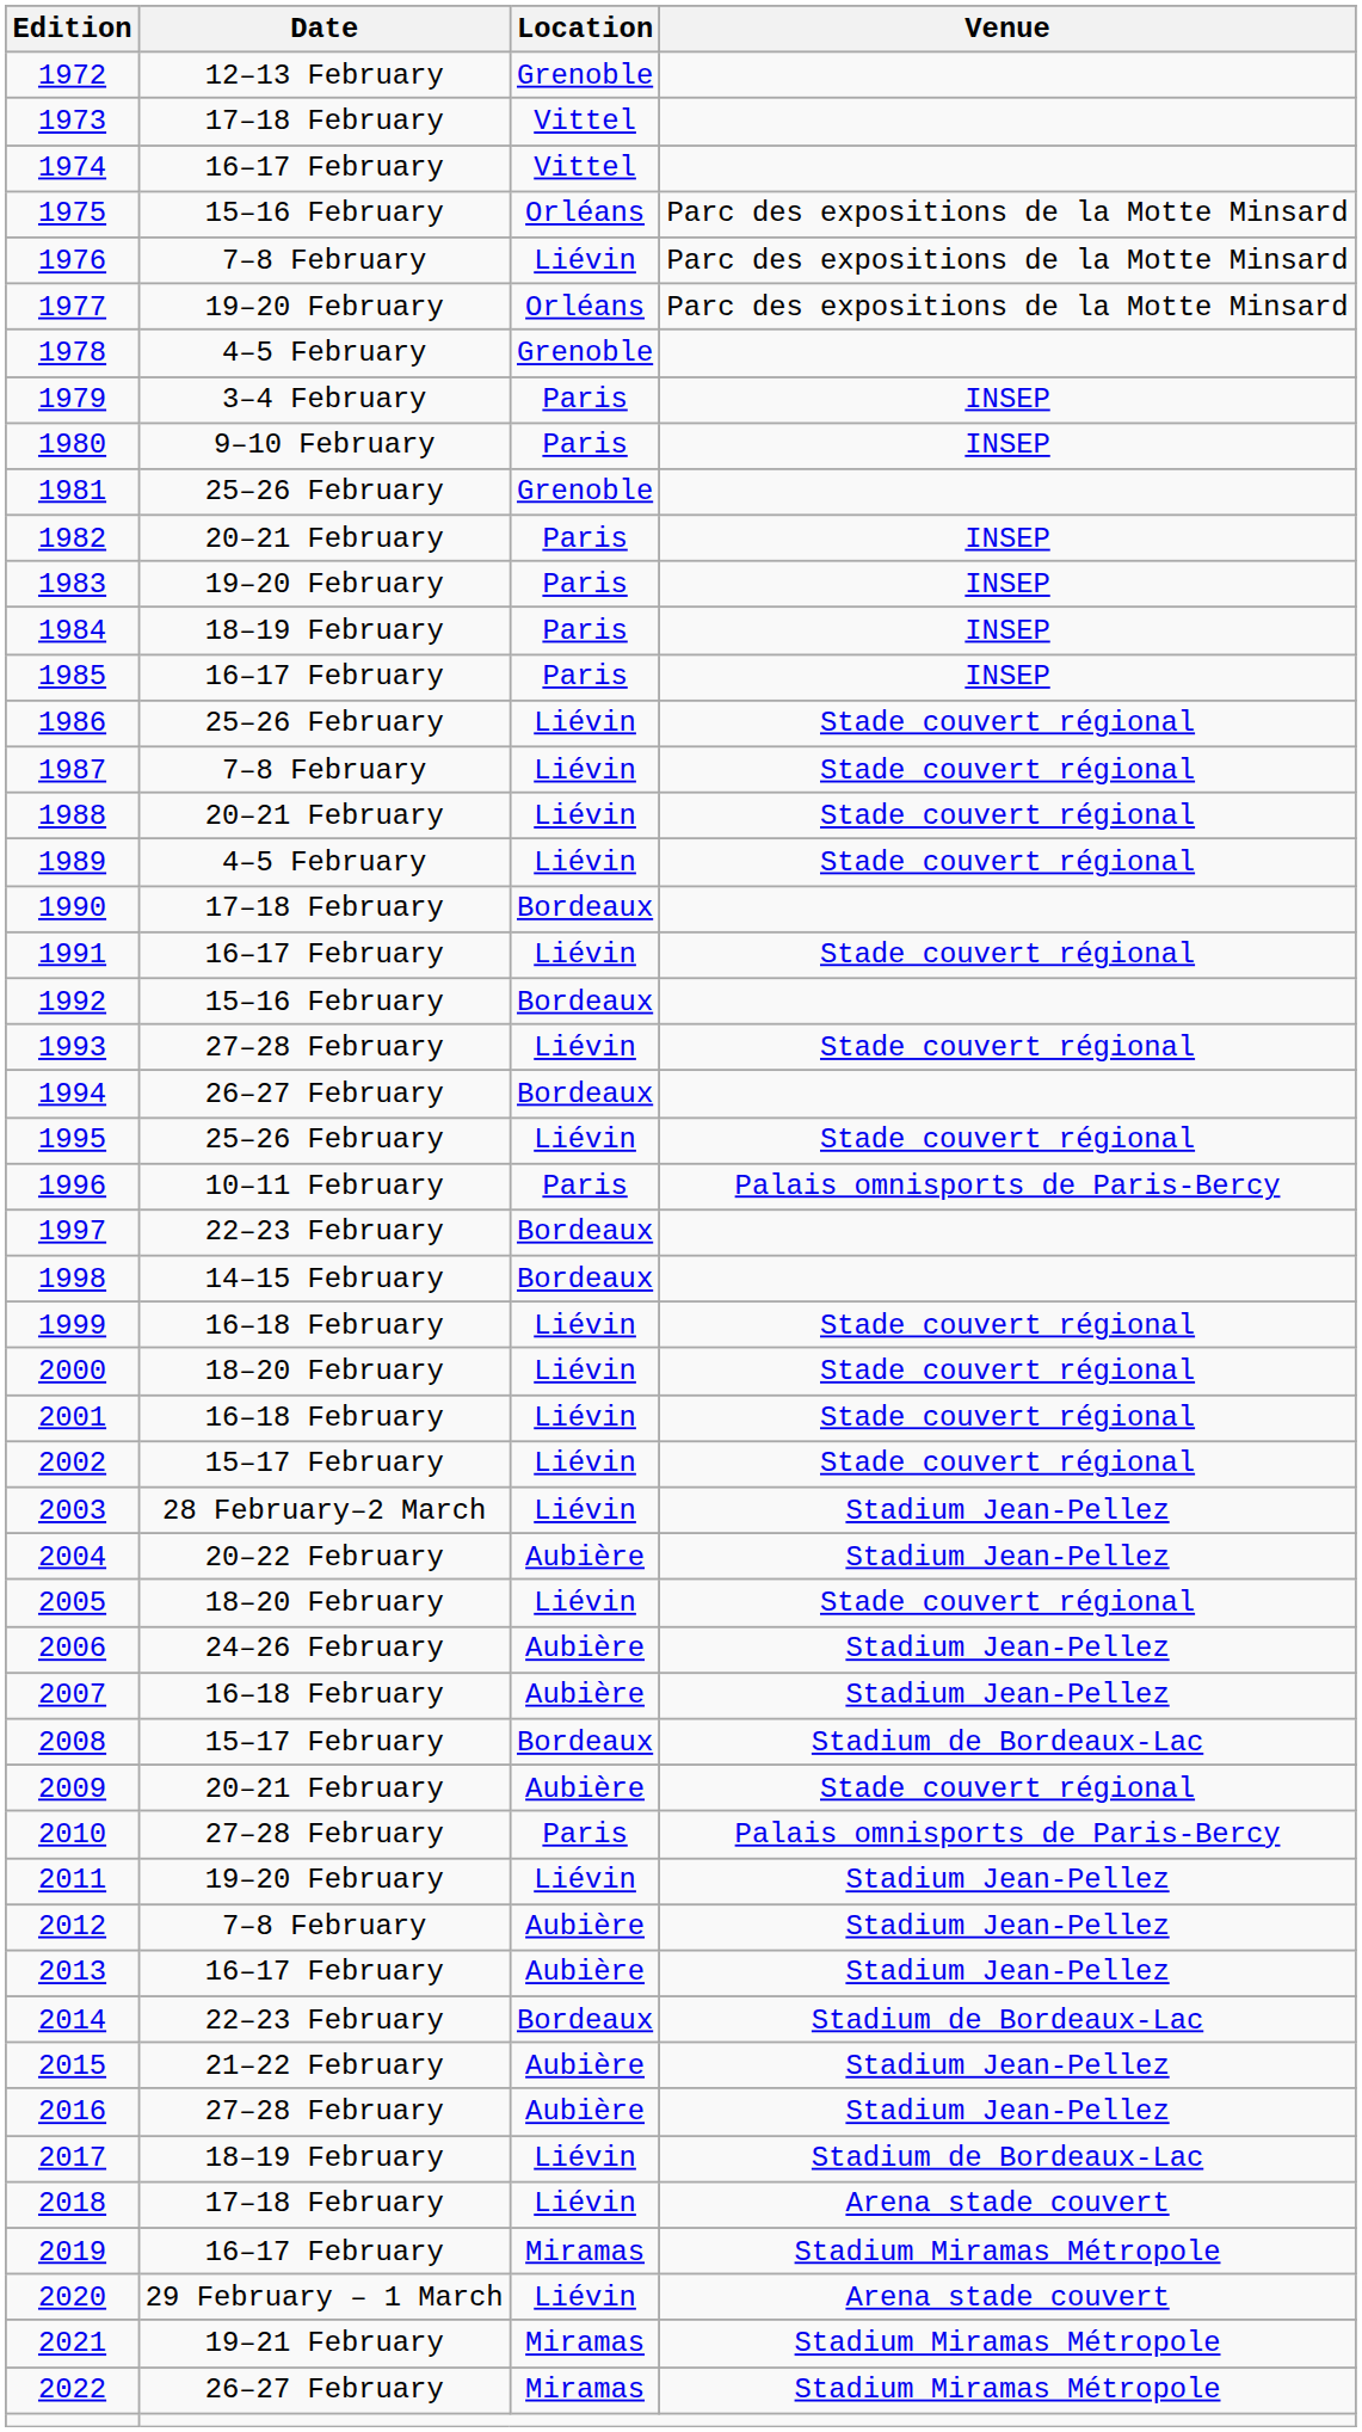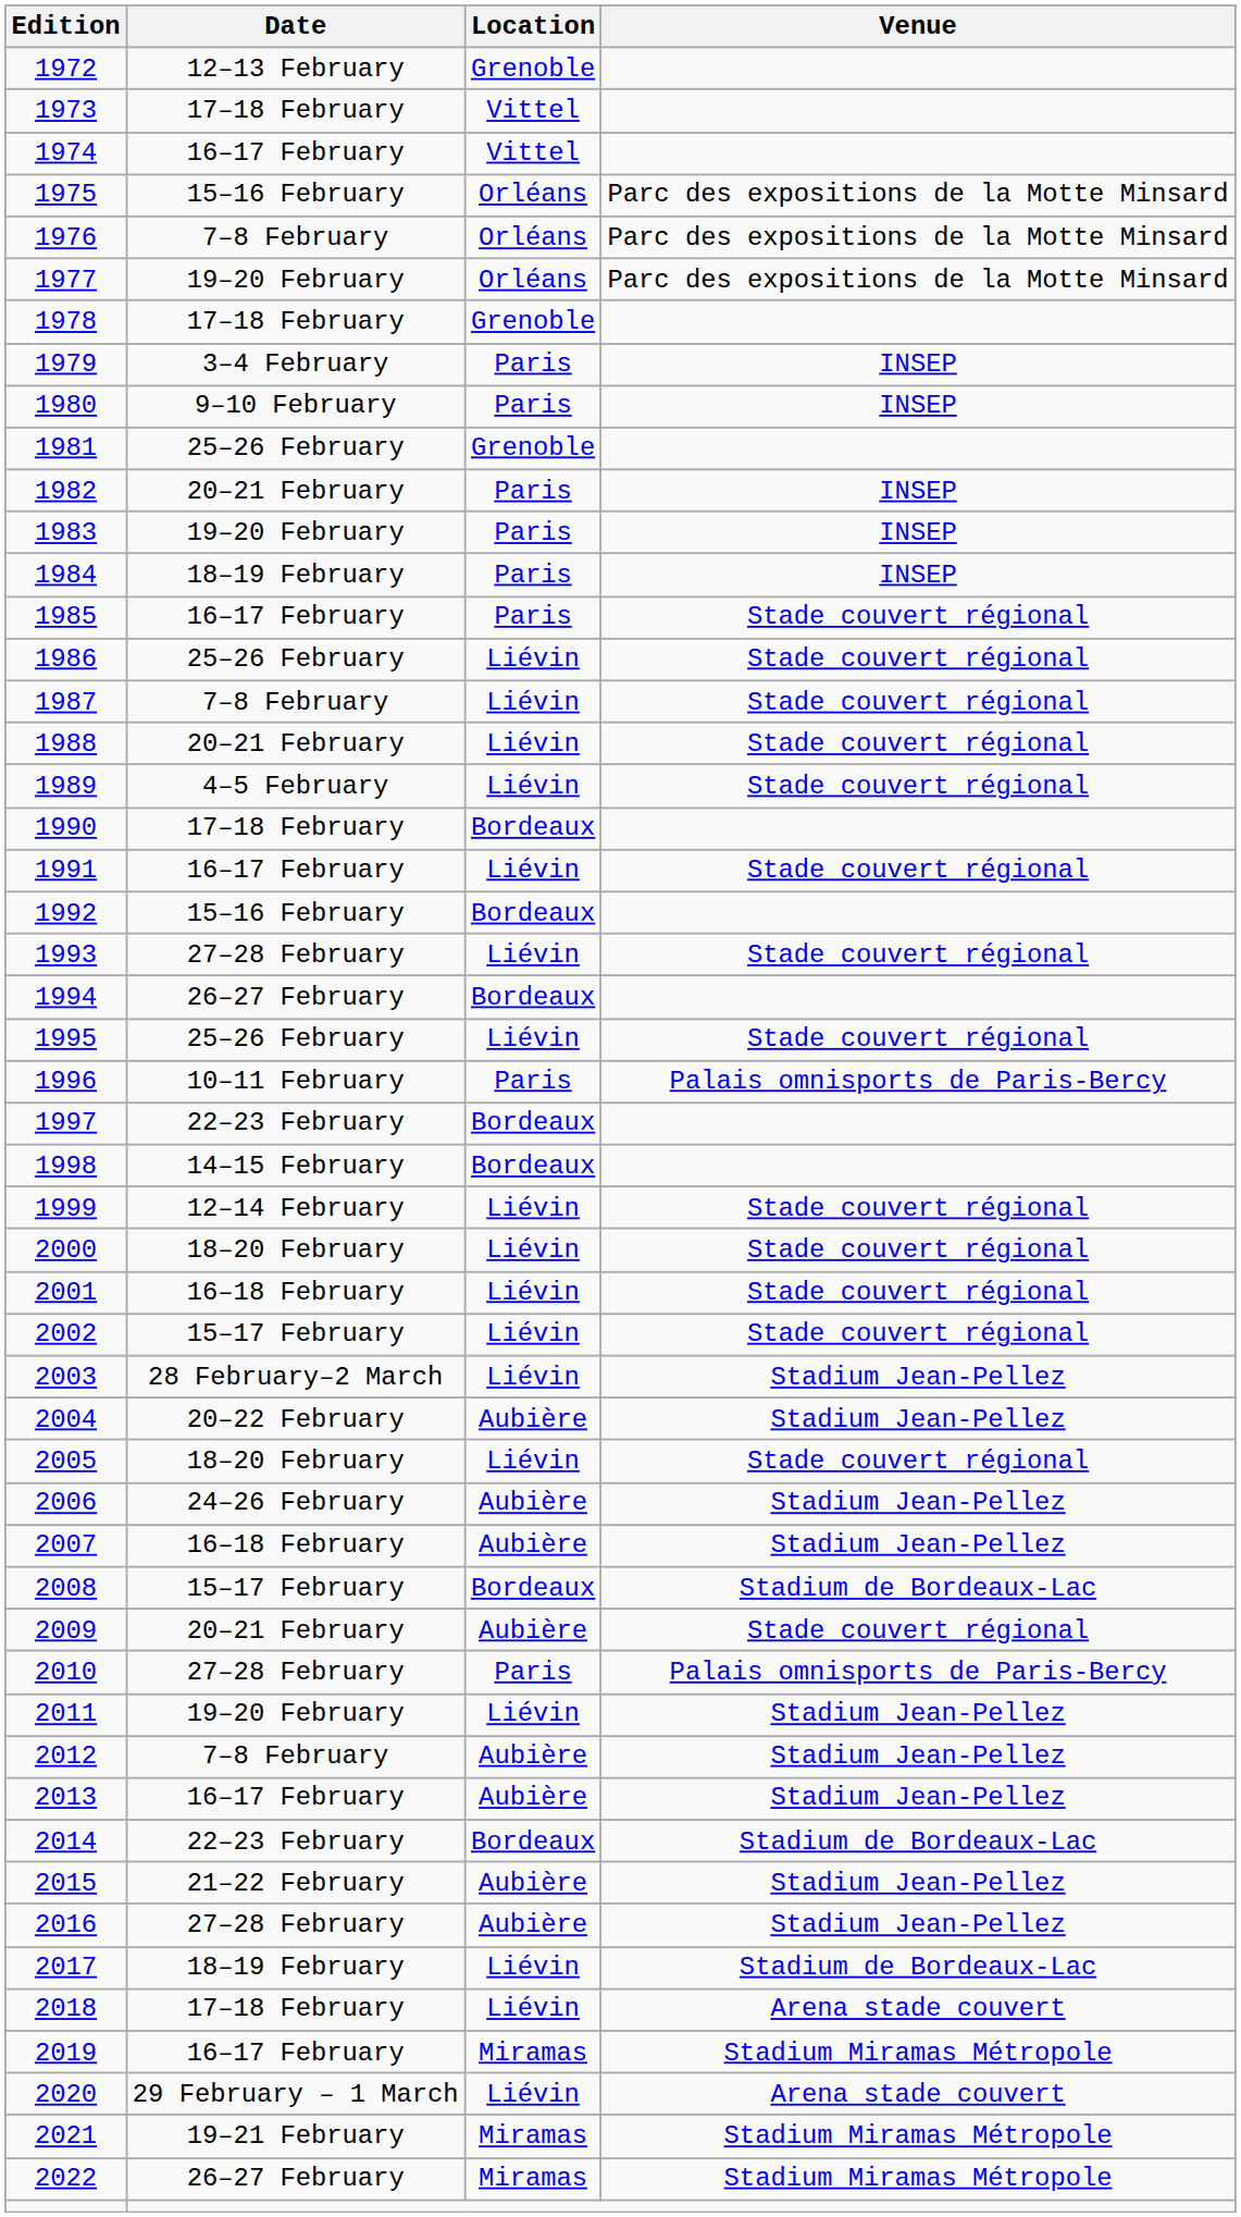 <table class="wikitable" style="text-align: center;">
 <tr>
 <th scope=col>Edition</th>
 <th scope=col>Date</th>
 <th scope=col>Location</th>
 <th scope=col>Venue</th>
 </tr>
 <tr>
 <td><a href='#'>1972</a></td>
 <td>12–13 February</td>
 <td><a href='#'>Grenoble</a></td>
 <td></td>
 </tr>
 <tr>
 <td><a href='#'>1973</a></td>
 <td>17–18 February</td>
 <td><a href='#'>Vittel</a></td>
 <td></td>
 </tr>
 <tr>
 <td><a href='#'>1974</a></td>
 <td>16–17 February</td>
 <td><a href='#'>Vittel</a></td>
 <td></td>
 </tr>
 <tr>
 <td><a href='#'>1975</a></td>
 <td>15–16 February</td>
 <td><a href='#'>Orléans</a></td>
 <td>Parc des expositions de la Motte Minsard</td>
 </tr>
 <tr>
 <td><a href='#'>1976</a></td>
 <td>7–8 February</td>
-<td><a href='#'>Liévin</a></td>
+<td><a href='#'>Orléans</a></td>
 <td>Parc des expositions de la Motte Minsard</td>
 </tr>
 <tr>
 <td><a href='#'>1977</a></td>
 <td>19–20 February</td>
 <td><a href='#'>Orléans</a></td>
 <td>Parc des expositions de la Motte Minsard</td>
 </tr>
 <tr>
 <td><a href='#'>1978</a></td>
-<td>4–5 February</td>
+<td>17–18 February</td>
 <td><a href='#'>Grenoble</a></td>
 <td></td>
 </tr>
 <tr>
 <td><a href='#'>1979</a></td>
 <td>3–4 February</td>
 <td><a href='#'>Paris</a></td>
 <td><a href='#'>INSEP</a></td>
 </tr>
 <tr>
 <td><a href='#'>1980</a></td>
 <td>9–10 February</td>
 <td><a href='#'>Paris</a></td>
 <td><a href='#'>INSEP</a></td>
 </tr>
 <tr>
 <td><a href='#'>1981</a></td>
 <td>25–26 February</td>
 <td><a href='#'>Grenoble</a></td>
 <td></td>
 </tr>
 <tr>
 <td><a href='#'>1982</a></td>
 <td>20–21 February</td>
 <td><a href='#'>Paris</a></td>
 <td><a href='#'>INSEP</a></td>
 </tr>
 <tr>
 <td><a href='#'>1983</a></td>
 <td>19–20 February</td>
 <td><a href='#'>Paris</a></td>
 <td><a href='#'>INSEP</a></td>
 </tr>
 <tr>
 <td><a href='#'>1984</a></td>
 <td>18–19 February</td>
 <td><a href='#'>Paris</a></td>
 <td><a href='#'>INSEP</a></td>
 </tr>
 <tr>
 <td><a href='#'>1985</a></td>
 <td>16–17 February</td>
 <td><a href='#'>Paris</a></td>
-<td><a href='#'>INSEP</a></td>
+<td><a href='#'>Stade couvert régional</a></td>
 </tr>
 <tr>
 <td><a href='#'>1986</a></td>
 <td>25–26 February</td>
 <td><a href='#'>Liévin</a></td>
 <td><a href='#'>Stade couvert régional</a></td>
 </tr>
 <tr>
 <td><a href='#'>1987</a></td>
 <td>7–8 February</td>
 <td><a href='#'>Liévin</a></td>
 <td><a href='#'>Stade couvert régional</a></td>
 </tr>
 <tr>
 <td><a href='#'>1988</a></td>
 <td>20–21 February</td>
 <td><a href='#'>Liévin</a></td>
 <td><a href='#'>Stade couvert régional</a></td>
 </tr>
 <tr>
 <td><a href='#'>1989</a></td>
 <td>4–5 February</td>
 <td><a href='#'>Liévin</a></td>
 <td><a href='#'>Stade couvert régional</a></td>
 </tr>
 <tr>
 <td><a href='#'>1990</a></td>
 <td>17–18 February</td>
 <td><a href='#'>Bordeaux</a></td>
 <td></td>
 </tr>
 <tr>
 <td><a href='#'>1991</a></td>
 <td>16–17 February</td>
 <td><a href='#'>Liévin</a></td>
 <td><a href='#'>Stade couvert régional</a></td>
 </tr>
 <tr>
 <td><a href='#'>1992</a></td>
 <td>15–16 February</td>
 <td><a href='#'>Bordeaux</a></td>
 <td></td>
 </tr>
 <tr>
 <td><a href='#'>1993</a></td>
 <td>27–28 February</td>
 <td><a href='#'>Liévin</a></td>
 <td><a href='#'>Stade couvert régional</a></td>
 </tr>
 <tr>
 <td><a href='#'>1994</a></td>
 <td>26–27 February</td>
 <td><a href='#'>Bordeaux</a></td>
 <td></td>
 </tr>
 <tr>
 <td><a href='#'>1995</a></td>
 <td>25–26 February</td>
 <td><a href='#'>Liévin</a></td>
 <td><a href='#'>Stade couvert régional</a></td>
 </tr>
 <tr>
 <td><a href='#'>1996</a></td>
 <td>10–11 February</td>
 <td><a href='#'>Paris</a></td>
 <td><a href='#'>Palais omnisports de Paris-Bercy</a></td>
 </tr>
 <tr>
 <td><a href='#'>1997</a></td>
 <td>22–23 February</td>
 <td><a href='#'>Bordeaux</a></td>
 <td></td>
 </tr>
 <tr>
 <td><a href='#'>1998</a></td>
 <td>14–15 February</td>
 <td><a href='#'>Bordeaux</a></td>
 <td></td>
 </tr>
 <tr>
 <td><a href='#'>1999</a></td>
-<td>16–18 February</td>
+<td>12–14 February</td>
 <td><a href='#'>Liévin</a></td>
 <td><a href='#'>Stade couvert régional</a></td>
 </tr>
 <tr>
 <td><a href='#'>2000</a></td>
 <td>18–20 February</td>
 <td><a href='#'>Liévin</a></td>
 <td><a href='#'>Stade couvert régional</a></td>
 </tr>
 <tr>
 <td><a href='#'>2001</a></td>
 <td>16–18 February</td>
 <td><a href='#'>Liévin</a></td>
 <td><a href='#'>Stade couvert régional</a></td>
 </tr>
 <tr>
 <td><a href='#'>2002</a></td>
 <td>15–17 February</td>
 <td><a href='#'>Liévin</a></td>
 <td><a href='#'>Stade couvert régional</a></td>
 </tr>
 <tr>
 <td><a href='#'>2003</a></td>
 <td>28 February–2 March</td>
 <td><a href='#'>Liévin</a></td>
 <td><a href='#'>Stadium Jean-Pellez</a></td>
 </tr>
 <tr>
 <td><a href='#'>2004</a></td>
 <td>20–22 February</td>
 <td><a href='#'>Aubière</a></td>
 <td><a href='#'>Stadium Jean-Pellez</a></td>
 </tr>
 <tr>
 <td><a href='#'>2005</a></td>
 <td>18–20 February</td>
 <td><a href='#'>Liévin</a></td>
 <td><a href='#'>Stade couvert régional</a></td>
 </tr>
 <tr>
 <td><a href='#'>2006</a></td>
 <td>24–26 February</td>
 <td><a href='#'>Aubière</a></td>
 <td><a href='#'>Stadium Jean-Pellez</a></td>
 </tr>
 <tr>
 <td><a href='#'>2007</a></td>
 <td>16–18 February</td>
 <td><a href='#'>Aubière</a></td>
 <td><a href='#'>Stadium Jean-Pellez</a></td>
 </tr>
 <tr>
 <td><a href='#'>2008</a></td>
 <td>15–17 February</td>
 <td><a href='#'>Bordeaux</a></td>
 <td><a href='#'>Stadium de Bordeaux-Lac</a></td>
 </tr>
 <tr>
 <td><a href='#'>2009</a></td>
 <td>20–21 February</td>
 <td><a href='#'>Aubière</a></td>
 <td><a href='#'>Stade couvert régional</a></td>
 </tr>
 <tr>
 <td><a href='#'>2010</a></td>
 <td>27–28 February</td>
 <td><a href='#'>Paris</a></td>
 <td><a href='#'>Palais omnisports de Paris-Bercy</a></td>
 </tr>
 <tr>
 <td><a href='#'>2011</a></td>
 <td>19–20 February</td>
 <td><a href='#'>Liévin</a></td>
 <td><a href='#'>Stadium Jean-Pellez</a></td>
 </tr>
 <tr>
 <td><a href='#'>2012</a></td>
 <td>7–8 February</td>
 <td><a href='#'>Aubière</a></td>
 <td><a href='#'>Stadium Jean-Pellez</a></td>
 </tr>
 <tr>
 <td><a href='#'>2013</a></td>
 <td>16–17 February</td>
 <td><a href='#'>Aubière</a></td>
 <td><a href='#'>Stadium Jean-Pellez</a></td>
 </tr>
 <tr>
 <td><a href='#'>2014</a></td>
 <td>22–23 February</td>
 <td><a href='#'>Bordeaux</a></td>
 <td><a href='#'>Stadium de Bordeaux-Lac</a></td>
 </tr>
 <tr>
 <td><a href='#'>2015</a></td>
 <td>21–22 February</td>
 <td><a href='#'>Aubière</a></td>
 <td><a href='#'>Stadium Jean-Pellez</a></td>
 </tr>
 <tr>
 <td><a href='#'>2016</a></td>
 <td>27–28 February</td>
 <td><a href='#'>Aubière</a></td>
 <td><a href='#'>Stadium Jean-Pellez</a></td>
 </tr>
 <tr>
 <td><a href='#'>2017</a></td>
 <td>18–19 February</td>
 <td><a href='#'>Liévin</a></td>
 <td><a href='#'>Stadium de Bordeaux-Lac</a></td>
 </tr>
 <tr>
 <td><a href='#'>2018</a></td>
 <td>17–18 February</td>
 <td><a href='#'>Liévin</a></td>
 <td><a href='#'>Arena stade couvert</a></td>
 </tr>
 <tr>
 <td><a href='#'>2019</a></td>
 <td>16–17 February</td>
 <td><a href='#'>Miramas</a></td>
 <td><a href='#'>Stadium Miramas Métropole</a></td>
 </tr>
 <tr>
 <td><a href='#'>2020</a></td>
 <td>29 February – 1 March</td>
 <td><a href='#'>Liévin</a></td>
 <td><a href='#'>Arena stade couvert</a></td>
 </tr>
 <tr>
 <td><a href='#'>2021</a></td>
 <td>19–21 February</td>
 <td><a href='#'>Miramas</a></td>
 <td><a href='#'>Stadium Miramas Métropole</a></td>
 </tr>
 <tr>
 <td><a href='#'>2022</a></td>
 <td>26–27 February</td>
 <td><a href='#'>Miramas</a></td>
 <td><a href='#'>Stadium Miramas Métropole</a></td>
 </tr>
 <tr>
 <td></td>
 </tr>
 </table>
